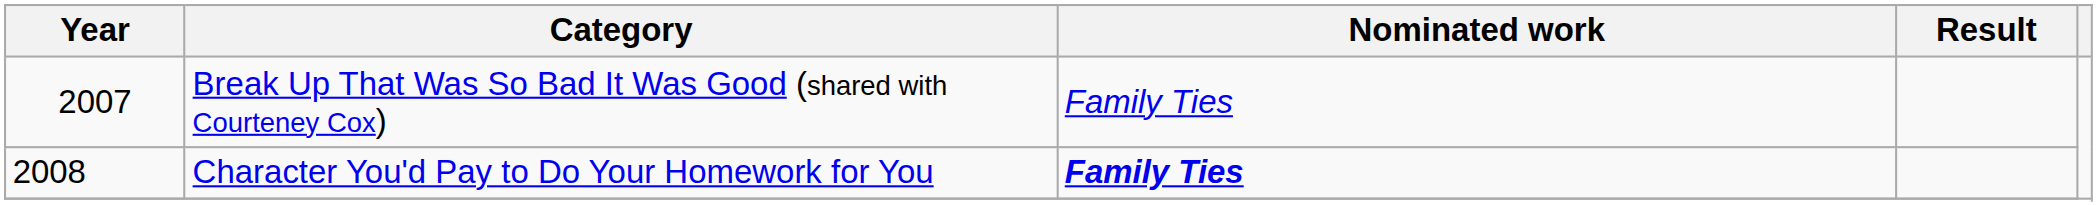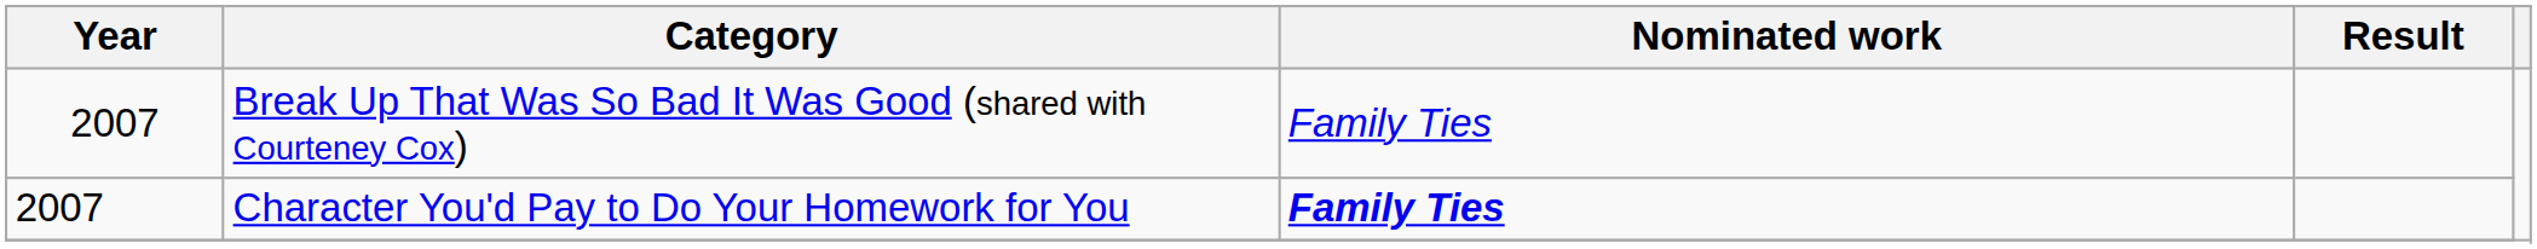 <table class=wikitable>
 <tr>
 <th scope="col" style="width:5em;">Year</th>
 <th scope="col" style="width:26em;">Category</th>
 <th scope="col" style="width:25em;">Nominated work</th>
 <th scope="col" style="width:5em;">Result</th>
 <th></th>
 </tr>
 <tr>
 <td style="text-align:center;">2007</td>
 <td><a href='#'>Break Up That Was So Bad It Was Good</a> (<small>shared with <a href='#'>Courteney Cox</a></small>)</td>
 <td><em><a href='#'>Family Ties</a></em></td>
 <td></td>
 </tr>
 <tr>
-<td>2008</td>
+<td>2007</td>
 <td><a href='#'>Character You'd Pay to Do Your Homework for You</a></td>
 <td><strong><em><a href='#'>Family Ties</a></em></strong></td>
 <td></td>
 </tr>
 <tr>
 </tr>
 </table>
